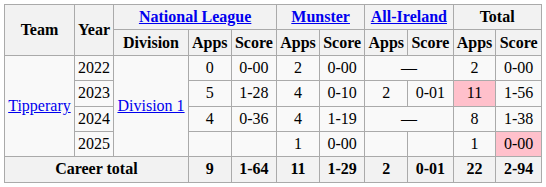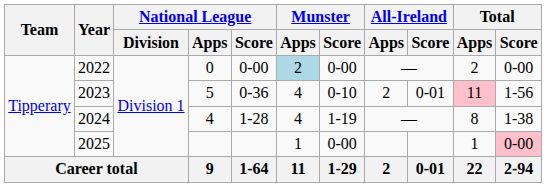 <table class="wikitable" style="text-align:center">
 <tr>
 <th rowspan="2">Team</th>
 <th rowspan="2">Year</th>
 <th colspan="3"><a href='#'>National League</a></th>
 <th colspan="2"><a href='#'>Munster</a></th>
 <th colspan="2"><a href='#'>All-Ireland</a></th>
 <th colspan="2">Total</th>
 </tr>
 <tr>
 <th>Division</th>
 <th>Apps</th>
 <th>Score</th>
 <th>Apps</th>
 <th>Score</th>
 <th>Apps</th>
 <th>Score</th>
 <th>Apps</th>
 <th>Score</th>
 </tr>
 <tr>
 <td rowspan="4"><a href='#'>Tipperary</a></td>
 <td>2022</td>
 <td rowspan="4"><a href='#'>Division 1</a></td>
 <td>0</td>
 <td>0-00</td>
-<td>2</td>
+<td style="background: lightblue;">2</td>
 <td>0-00</td>
 <td colspan=2>—</td>
 <td>2</td>
 <td>0-00</td>
 </tr>
 <tr>
 <td>2023</td>
 <td>5</td>
-<td>1-28</td>
+<td>0-36</td>
 <td>4</td>
 <td>0-10</td>
 <td>2</td>
 <td>0-01</td>
 <td style="background: pink;">11</td>
 <td>1-56</td>
 </tr>
 <tr>
 <td>2024</td>
 <td>4</td>
-<td>0-36</td>
+<td>1-28</td>
 <td>4</td>
 <td>1-19</td>
 <td colspan="2">—</td>
 <td>8</td>
 <td>1-38</td>
 </tr>
 <tr>
 <td>2025</td>
 <td></td>
 <td></td>
 <td>1</td>
 <td>0-00</td>
 <td></td>
 <td></td>
 <td>1</td>
 <td style="background: pink;">0-00</td>
 </tr>
 <tr>
 <th colspan="3">Career total</th>
 <th>9</th>
 <th>1-64</th>
 <th>11</th>
 <th>1-29</th>
 <th>2</th>
 <th>0-01</th>
 <th>22</th>
 <th>2-94</th>
 </tr>
 </table>
